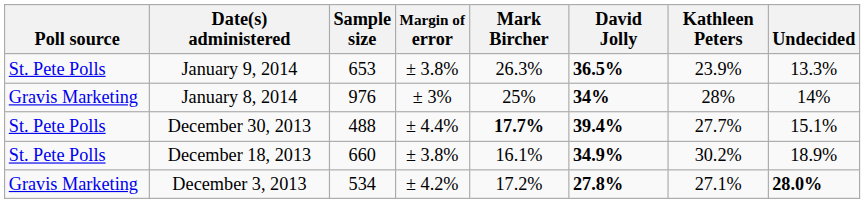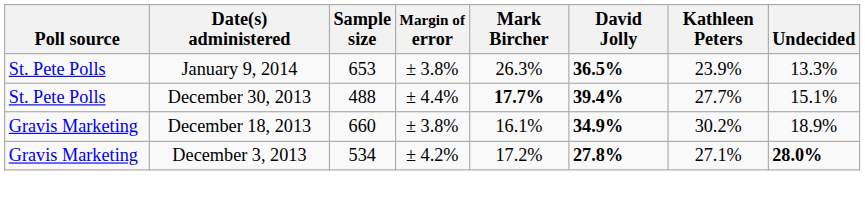 <table class="wikitable">
 <tr valign= bottom>
 <th style="width:120px;">Poll source</th>
 <th style="width:150px;">Date(s)<br>administered</th>
 <th class=small>Sample<br>size</th>
 <th><small>Margin of</small><br>error</th>
 <th style="width:80px;">Mark<br>Bircher</th>
 <th style="width:80px;">David<br>Jolly</th>
 <th style="width:80px;">Kathleen<br>Peters</th>
 <th style="width:40px;">Undecided</th>
 </tr>
 <tr>
 <td><a href='#'>St. Pete Polls</a></td>
 <td align=center>January 9, 2014</td>
 <td align=center>653</td>
 <td align=center>± 3.8%</td>
 <td align=center>26.3%</td>
 <td><strong>36.5%</strong></td>
 <td align=center>23.9%</td>
 <td align=center>13.3%</td>
 </tr>
 <tr>
-<td><a href='#'>Gravis Marketing</a></td>
-<td align=center>January 8, 2014</td>
-<td align=center>976</td>
-<td align=center>± 3%</td>
-<td align=center>25%</td>
-<td><strong>34%</strong></td>
-<td align=center>28%</td>
-<td align=center>14%</td>
-</tr>
-<tr>
 <td><a href='#'>St. Pete Polls</a></td>
 <td align=center>December 30, 2013</td>
 <td align=center>488</td>
 <td align=center>± 4.4%</td>
 <td align=center><strong>17.7%</strong></td>
 <td><strong>39.4%</strong></td>
 <td align=center>27.7%</td>
 <td align=center>15.1%</td>
 </tr>
 <tr>
-<td><a href='#'>St. Pete Polls</a></td>
+<td><a href='#'>Gravis Marketing</a></td>
 <td align=center>December 18, 2013</td>
 <td align=center>660</td>
 <td align=center>± 3.8%</td>
 <td align=center>16.1%</td>
 <td><strong>34.9%</strong></td>
 <td align=center>30.2%</td>
 <td align=center>18.9%</td>
 </tr>
 <tr>
 <td><a href='#'>Gravis Marketing</a></td>
 <td align=center>December 3, 2013</td>
 <td align=center>534</td>
 <td align=center>± 4.2%</td>
 <td align=center>17.2%</td>
 <td><strong>27.8%</strong></td>
 <td align=center>27.1%</td>
 <td><strong>28.0%</strong></td>
 </tr>
 </table>
